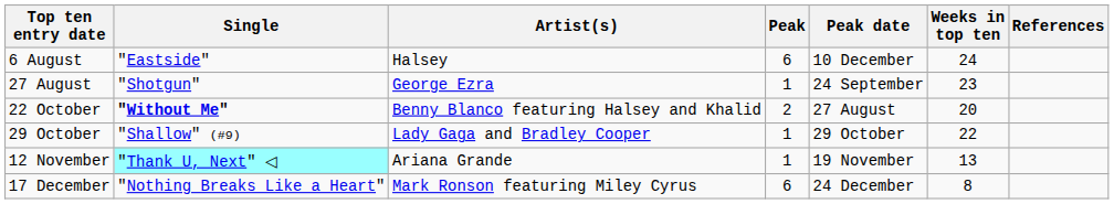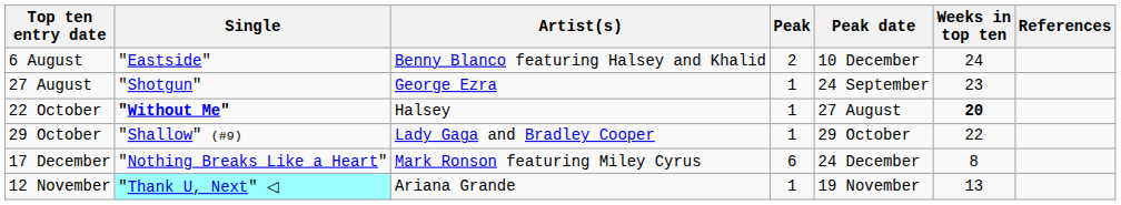 <table class="wikitable sortable">
 <tr>
 <th>Top ten<br>entry date</th>
 <th>Single</th>
 <th>Artist(s)</th>
 <th data-sort-type="number">Peak</th>
 <th>Peak date</th>
 <th data-sort-type="number">Weeks in<br>top ten</th>
 <th>References</th>
 </tr>
 <tr>
 <td>6 August</td>
 <td>"<a href='#'>Eastside</a>" </td>
-<td>Halsey</td>
-<td style="text-align:center;">6</td>
+<td><a href='#'>Benny Blanco</a> featuring Halsey and Khalid</td>
+<td style="text-align:center;">2</td>
 <td>10 December</td>
 <td style="text-align:center;">24</td>
 <td style="text-align:center;"></td>
 </tr>
 <tr>
 <td>27 August</td>
 <td>"<a href='#'>Shotgun</a>"</td>
 <td><a href='#'>George Ezra</a></td>
 <td style="text-align:center;">1</td>
 <td>24 September</td>
 <td style="text-align:center;">23</td>
 <td style="text-align:center;"></td>
 </tr>
 <tr>
 <td>22 October</td>
 <td><strong>"<a href='#'>Without Me</a>"</strong></td>
-<td><a href='#'>Benny Blanco</a> featuring Halsey and Khalid</td>
-<td style="text-align:center;">2</td>
+<td>Halsey</td>
+<td style="text-align:center;">1</td>
 <td>27 August</td>
-<td style="text-align:center;">20</td>
+<td style="text-align:center;"><strong>20</strong></td>
 <td style="text-align:center;"></td>
 </tr>
 <tr>
 <td>29 October</td>
 <td>"<a href='#'>Shallow</a>" <small>(#9)</small> </td>
 <td><a href='#'>Lady Gaga</a> and <a href='#'>Bradley Cooper</a></td>
 <td style="text-align:center;">1</td>
 <td>29 October</td>
 <td style="text-align:center;">22</td>
 <td style="text-align:center;"></td>
 </tr>
 <tr>
+<td>17 December</td>
+<td>"<a href='#'>Nothing Breaks Like a Heart</a>" </td>
+<td><a href='#'>Mark Ronson</a> featuring Miley Cyrus</td>
+<td style="text-align:center;">6</td>
+<td>24 December</td>
+<td style="text-align:center;">8</td>
+<td style="text-align:center;"></td>
+</tr>
+<tr>
 <td>12 November</td>
 <td style="background:#9ff;">"<a href='#'>Thank U, Next</a>" ◁ </td>
 <td>Ariana Grande</td>
 <td style="text-align:center;">1</td>
 <td>19 November</td>
 <td style="text-align:center;">13</td>
 <td style="text-align:center;"></td>
 </tr>
-<tr>
-<td>17 December</td>
-<td>"<a href='#'>Nothing Breaks Like a Heart</a>" </td>
-<td><a href='#'>Mark Ronson</a> featuring Miley Cyrus</td>
-<td style="text-align:center;">6</td>
-<td>24 December</td>
-<td style="text-align:center;">8</td>
-<td style="text-align:center;"></td>
-</tr>
 </table>
